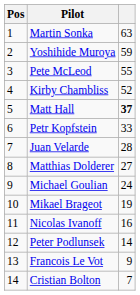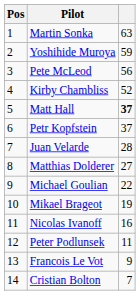 <table class="wikitable" style="font-size: 95%;">
 <tr>
 <th>Pos</th>
 <th>Pilot</th>
 <th></th>
 </tr>
 <tr>
 <td>1</td>
 <td> <a href='#'>Martin Sonka</a></td>
 <td align="right">63</td>
 </tr>
 <tr>
 <td>2</td>
 <td> <a href='#'>Yoshihide Muroya</a></td>
 <td align="right">59</td>
 </tr>
 <tr>
 <td>3</td>
 <td> <a href='#'>Pete McLeod</a></td>
-<td align="right">55</td>
+<td align="right">56</td>
 </tr>
 <tr>
 <td>4</td>
 <td> <a href='#'>Kirby Chambliss</a></td>
 <td align="right">52</td>
 </tr>
 <tr>
 <td>5</td>
 <td> <a href='#'>Matt Hall</a></td>
 <td align="right"><strong>37</strong></td>
 </tr>
 <tr>
 <td>6</td>
 <td> <a href='#'>Petr Kopfstein</a></td>
-<td align="right">33</td>
+<td align="right">37</td>
 </tr>
 <tr>
 <td>7</td>
 <td> <a href='#'>Juan Velarde</a></td>
 <td align="right">28</td>
 </tr>
 <tr>
 <td>8</td>
 <td> <a href='#'>Matthias Dolderer</a></td>
 <td align="right">27</td>
 </tr>
 <tr>
 <td>9</td>
 <td> <a href='#'>Michael Goulian</a></td>
-<td align="right">24</td>
+<td align="right">22</td>
 </tr>
 <tr>
 <td>10</td>
 <td> <a href='#'>Mikael Brageot</a></td>
 <td align="right">19</td>
 </tr>
 <tr>
 <td>11</td>
 <td> <a href='#'>Nicolas Ivanoff</a></td>
 <td align="right">16</td>
 </tr>
 <tr>
 <td>12</td>
 <td> <a href='#'>Peter Podlunsek</a></td>
-<td align="right">14</td>
+<td align="right">11</td>
 </tr>
 <tr>
 <td>13</td>
 <td> <a href='#'>Francois Le Vot</a></td>
 <td align="right">9</td>
 </tr>
 <tr>
 <td>14</td>
 <td> <a href='#'>Cristian Bolton</a></td>
 <td align="right">7</td>
 </tr>
 </table>
